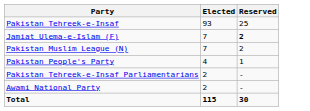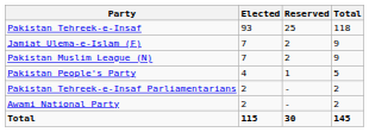 <table class="wikitable">
 <tr>
 <th>Party</th>
 <th>Elected</th>
 <th>Reserved</th>
+<th>Total</th>
 </tr>
 <tr>
 <td><a href='#'>Pakistan Tehreek-e-Insaf</a></td>
 <td>93</td>
 <td>25</td>
+<td>118</td>
 </tr>
 <tr>
 <td><a href='#'>Jamiat Ulema-e-Islam (F)</a></td>
 <td>7</td>
-<td><strong>2</strong></td>
+<td>2</td>
+<td>9</td>
 </tr>
 <tr>
 <td><a href='#'>Pakistan Muslim League (N)</a></td>
 <td>7</td>
 <td>2</td>
+<td>9</td>
 </tr>
 <tr>
 <td><a href='#'>Pakistan People's Party</a></td>
 <td>4</td>
 <td>1</td>
+<td>5</td>
 </tr>
 <tr>
 <td><a href='#'>Pakistan Tehreek-e-Insaf Parliamentarians</a></td>
 <td>2</td>
 <td>-</td>
+<td>2</td>
 </tr>
 <tr>
 <td><a href='#'>Awami National Party</a></td>
 <td>2</td>
 <td>-</td>
+<td>2</td>
 </tr>
 <tr>
 <td><strong>Total</strong></td>
 <td><strong>115</strong></td>
 <td><strong>30</strong></td>
+<td><strong>145</strong></td>
 </tr>
 </table>
